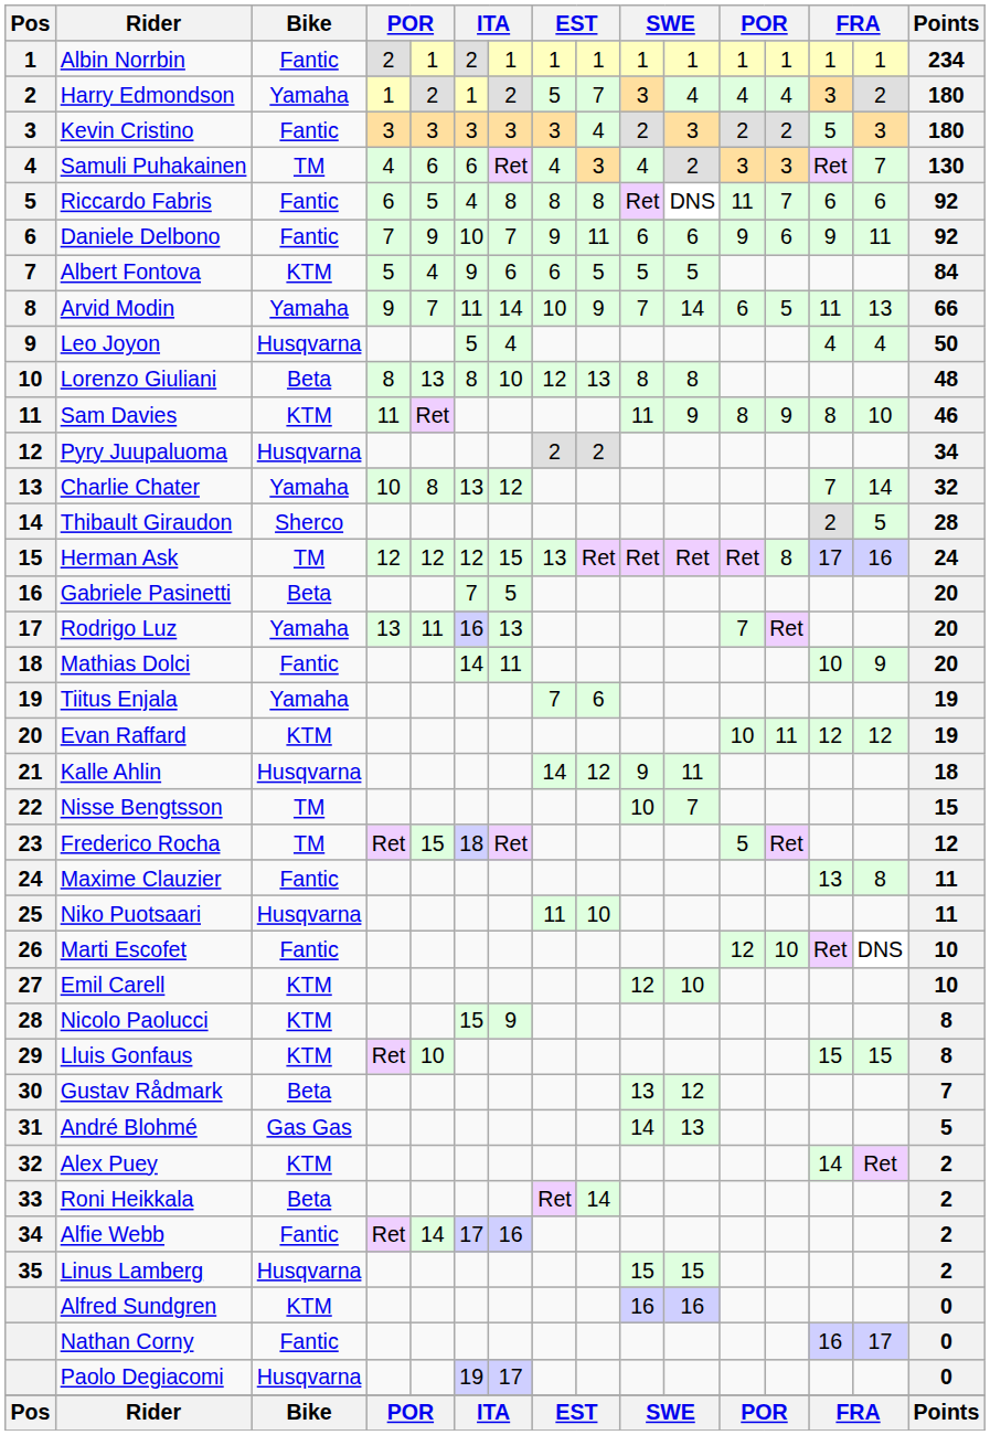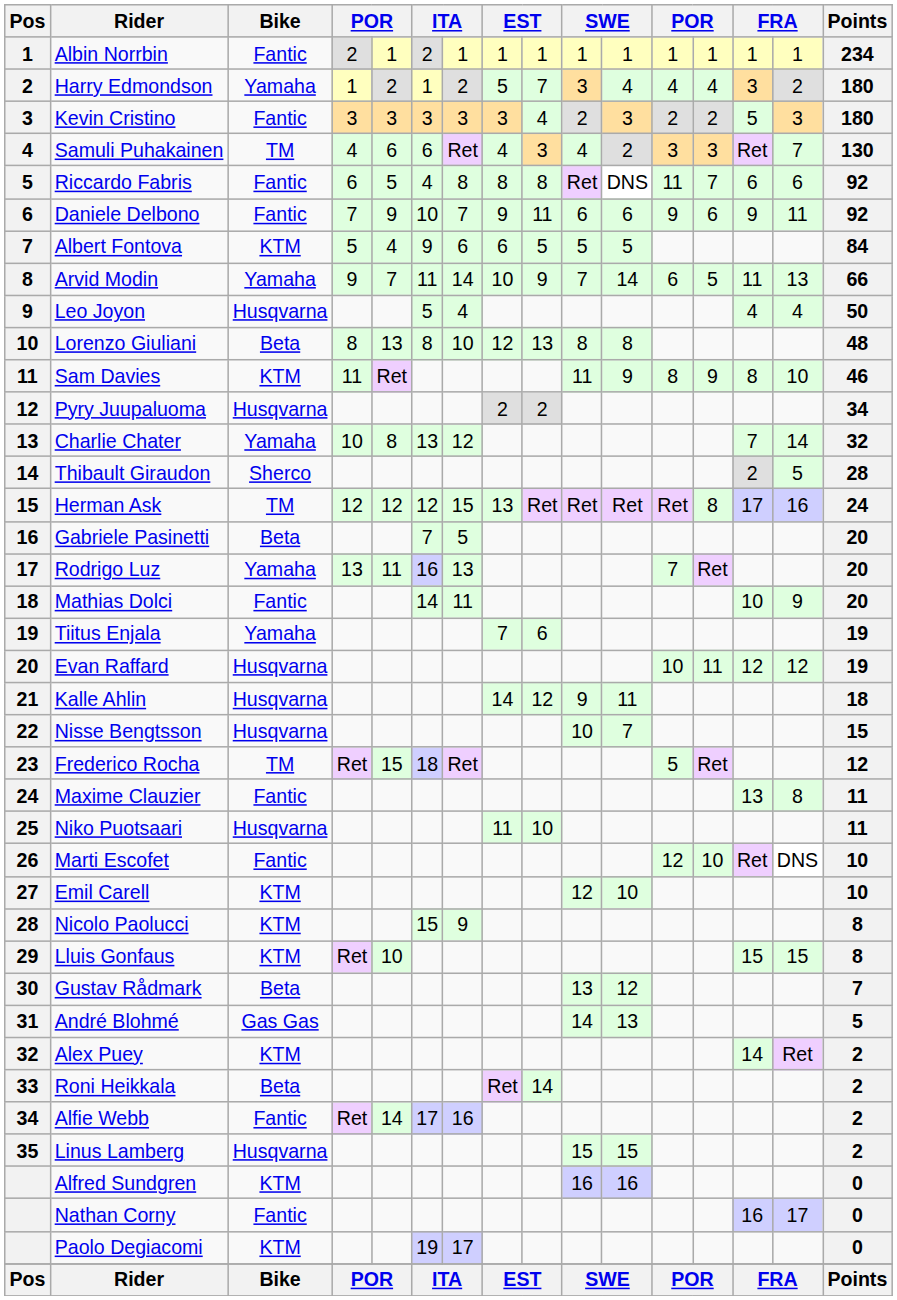 <table class="wikitable" style="font-size: 80%; text-align:center">
 <tr valign="top">
 <th valign="middle">Pos</th>
 <th valign="middle">Rider</th>
 <th valign="middle">Bike</th>
 <th colspan=2><a href='#'>POR</a><br></th>
 <th colspan=2><a href='#'>ITA</a><br></th>
 <th colspan=2><a href='#'>EST</a><br></th>
 <th colspan=2><a href='#'>SWE</a><br></th>
 <th colspan=2><a href='#'>POR</a><br></th>
 <th colspan=2><a href='#'>FRA</a><br></th>
 <th valign="middle">Points</th>
 </tr>
 <tr>
 <th>1</th>
 <td align=left> <a href='#'>Albin Norrbin</a></td>
 <td><a href='#'>Fantic</a></td>
 <td style="background:#dfdfdf;">2</td>
 <td style="background:#ffffbf;">1</td>
 <td style="background:#dfdfdf;">2</td>
 <td style="background:#ffffbf;">1</td>
 <td style="background:#ffffbf;">1</td>
 <td style="background:#ffffbf;">1</td>
 <td style="background:#ffffbf;">1</td>
 <td style="background:#ffffbf;">1</td>
 <td style="background:#ffffbf;">1</td>
 <td style="background:#ffffbf;">1</td>
 <td style="background:#ffffbf;">1</td>
 <td style="background:#ffffbf;">1</td>
 <th>234</th>
 </tr>
 <tr>
 <th>2</th>
 <td align=left> <a href='#'>Harry Edmondson</a></td>
 <td><a href='#'>Yamaha</a></td>
 <td style="background:#ffffbf;">1</td>
 <td style="background:#dfdfdf;">2</td>
 <td style="background:#ffffbf;">1</td>
 <td style="background:#dfdfdf;">2</td>
 <td style="background:#dfffdf;">5</td>
 <td style="background:#dfffdf;">7</td>
 <td style="background:#ffdf9f;">3</td>
 <td style="background:#dfffdf;">4</td>
 <td style="background:#dfffdf;">4</td>
 <td style="background:#dfffdf;">4</td>
 <td style="background:#ffdf9f;">3</td>
 <td style="background:#dfdfdf;">2</td>
 <th>180</th>
 </tr>
 <tr>
 <th>3</th>
 <td align=left> <a href='#'>Kevin Cristino</a></td>
 <td><a href='#'>Fantic</a></td>
 <td style="background:#ffdf9f;">3</td>
 <td style="background:#ffdf9f;">3</td>
 <td style="background:#ffdf9f;">3</td>
 <td style="background:#ffdf9f;">3</td>
 <td style="background:#ffdf9f;">3</td>
 <td style="background:#dfffdf;">4</td>
 <td style="background:#dfdfdf;">2</td>
 <td style="background:#ffdf9f;">3</td>
 <td style="background:#dfdfdf;">2</td>
 <td style="background:#dfdfdf;">2</td>
 <td style="background:#dfffdf;">5</td>
 <td style="background:#ffdf9f;">3</td>
 <th>180</th>
 </tr>
 <tr>
 <th>4</th>
 <td align=left> <a href='#'>Samuli Puhakainen</a></td>
 <td><a href='#'>TM</a></td>
 <td style="background:#dfffdf;">4</td>
 <td style="background:#dfffdf;">6</td>
 <td style="background:#dfffdf;">6</td>
 <td style="background:#efcfff;">Ret</td>
 <td style="background:#dfffdf;">4</td>
 <td style="background:#ffdf9f;">3</td>
 <td style="background:#dfffdf;">4</td>
 <td style="background:#dfdfdf;">2</td>
 <td style="background:#ffdf9f;">3</td>
 <td style="background:#ffdf9f;">3</td>
 <td style="background:#efcfff;">Ret</td>
 <td style="background:#dfffdf;">7</td>
 <th>130</th>
 </tr>
 <tr>
 <th>5</th>
 <td align=left> <a href='#'>Riccardo Fabris</a></td>
 <td><a href='#'>Fantic</a></td>
 <td style="background:#dfffdf;">6</td>
 <td style="background:#dfffdf;">5</td>
 <td style="background:#dfffdf;">4</td>
 <td style="background:#dfffdf;">8</td>
 <td style="background:#dfffdf;">8</td>
 <td style="background:#dfffdf;">8</td>
 <td style="background:#efcfff;">Ret</td>
 <td style="background:#ffffff;">DNS</td>
 <td style="background:#dfffdf;">11</td>
 <td style="background:#dfffdf;">7</td>
 <td style="background:#dfffdf;">6</td>
 <td style="background:#dfffdf;">6</td>
 <th>92</th>
 </tr>
 <tr>
 <th>6</th>
 <td align=left> <a href='#'>Daniele Delbono</a></td>
 <td><a href='#'>Fantic</a></td>
 <td style="background:#dfffdf;">7</td>
 <td style="background:#dfffdf;">9</td>
 <td style="background:#dfffdf;">10</td>
 <td style="background:#dfffdf;">7</td>
 <td style="background:#dfffdf;">9</td>
 <td style="background:#dfffdf;">11</td>
 <td style="background:#dfffdf;">6</td>
 <td style="background:#dfffdf;">6</td>
 <td style="background:#dfffdf;">9</td>
 <td style="background:#dfffdf;">6</td>
 <td style="background:#dfffdf;">9</td>
 <td style="background:#dfffdf;">11</td>
 <th>92</th>
 </tr>
 <tr>
 <th>7</th>
 <td align=left> <a href='#'>Albert Fontova</a></td>
 <td><a href='#'>KTM</a></td>
 <td style="background:#dfffdf;">5</td>
 <td style="background:#dfffdf;">4</td>
 <td style="background:#dfffdf;">9</td>
 <td style="background:#dfffdf;">6</td>
 <td style="background:#dfffdf;">6</td>
 <td style="background:#dfffdf;">5</td>
 <td style="background:#dfffdf;">5</td>
 <td style="background:#dfffdf;">5</td>
 <td></td>
 <td></td>
 <td></td>
 <td></td>
 <th>84</th>
 </tr>
 <tr>
 <th>8</th>
 <td align=left> <a href='#'>Arvid Modin</a></td>
 <td><a href='#'>Yamaha</a></td>
 <td style="background:#dfffdf;">9</td>
 <td style="background:#dfffdf;">7</td>
 <td style="background:#dfffdf;">11</td>
 <td style="background:#dfffdf;">14</td>
 <td style="background:#dfffdf;">10</td>
 <td style="background:#dfffdf;">9</td>
 <td style="background:#dfffdf;">7</td>
 <td style="background:#dfffdf;">14</td>
 <td style="background:#dfffdf;">6</td>
 <td style="background:#dfffdf;">5</td>
 <td style="background:#dfffdf;">11</td>
 <td style="background:#dfffdf;">13</td>
 <th>66</th>
 </tr>
 <tr>
 <th>9</th>
 <td align=left> <a href='#'>Leo Joyon</a></td>
 <td><a href='#'>Husqvarna</a></td>
 <td></td>
 <td></td>
 <td style="background:#dfffdf;">5</td>
 <td style="background:#dfffdf;">4</td>
 <td></td>
 <td></td>
 <td></td>
 <td></td>
 <td></td>
 <td></td>
 <td style="background:#dfffdf;">4</td>
 <td style="background:#dfffdf;">4</td>
 <th>50</th>
 </tr>
 <tr>
 <th>10</th>
 <td align=left> <a href='#'>Lorenzo Giuliani</a></td>
 <td><a href='#'>Beta</a></td>
 <td style="background:#dfffdf;">8</td>
 <td style="background:#dfffdf;">13</td>
 <td style="background:#dfffdf;">8</td>
 <td style="background:#dfffdf;">10</td>
 <td style="background:#dfffdf;">12</td>
 <td style="background:#dfffdf;">13</td>
 <td style="background:#dfffdf;">8</td>
 <td style="background:#dfffdf;">8</td>
 <td></td>
 <td></td>
 <td></td>
 <td></td>
 <th>48</th>
 </tr>
 <tr>
 <th>11</th>
 <td align=left> <a href='#'>Sam Davies</a></td>
 <td><a href='#'>KTM</a></td>
 <td style="background:#dfffdf;">11</td>
 <td style="background:#efcfff;">Ret</td>
 <td></td>
 <td></td>
 <td></td>
 <td></td>
 <td style="background:#dfffdf;">11</td>
 <td style="background:#dfffdf;">9</td>
 <td style="background:#dfffdf;">8</td>
 <td style="background:#dfffdf;">9</td>
 <td style="background:#dfffdf;">8</td>
 <td style="background:#dfffdf;">10</td>
 <th>46</th>
 </tr>
 <tr>
 <th>12</th>
 <td align=left> <a href='#'>Pyry Juupaluoma</a></td>
 <td><a href='#'>Husqvarna</a></td>
 <td></td>
 <td></td>
 <td></td>
 <td></td>
 <td style="background:#dfdfdf;">2</td>
 <td style="background:#dfdfdf;">2</td>
 <td></td>
 <td></td>
 <td></td>
 <td></td>
 <td></td>
 <td></td>
 <th>34</th>
 </tr>
 <tr>
 <th>13</th>
 <td align=left> <a href='#'>Charlie Chater</a></td>
 <td><a href='#'>Yamaha</a></td>
 <td style="background:#dfffdf;">10</td>
 <td style="background:#dfffdf;">8</td>
 <td style="background:#dfffdf;">13</td>
 <td style="background:#dfffdf;">12</td>
 <td></td>
 <td></td>
 <td></td>
 <td></td>
 <td></td>
 <td></td>
 <td style="background:#dfffdf;">7</td>
 <td style="background:#dfffdf;">14</td>
 <th>32</th>
 </tr>
 <tr>
 <th>14</th>
 <td align=left> <a href='#'>Thibault Giraudon</a></td>
 <td><a href='#'>Sherco</a></td>
 <td></td>
 <td></td>
 <td></td>
 <td></td>
 <td></td>
 <td></td>
 <td></td>
 <td></td>
 <td></td>
 <td></td>
 <td style="background:#dfdfdf;">2</td>
 <td style="background:#dfffdf;">5</td>
 <th>28</th>
 </tr>
 <tr>
 <th>15</th>
 <td align=left> <a href='#'>Herman Ask</a></td>
 <td><a href='#'>TM</a></td>
 <td style="background:#dfffdf;">12</td>
 <td style="background:#dfffdf;">12</td>
 <td style="background:#dfffdf;">12</td>
 <td style="background:#dfffdf;">15</td>
 <td style="background:#dfffdf;">13</td>
 <td style="background:#efcfff;">Ret</td>
 <td style="background:#efcfff;">Ret</td>
 <td style="background:#efcfff;">Ret</td>
 <td style="background:#efcfff;">Ret</td>
 <td style="background:#dfffdf;">8</td>
 <td style="background:#cfcfff;">17</td>
 <td style="background:#cfcfff;">16</td>
 <th>24</th>
 </tr>
 <tr>
 <th>16</th>
 <td align=left> <a href='#'>Gabriele Pasinetti</a></td>
 <td><a href='#'>Beta</a></td>
 <td></td>
 <td></td>
 <td style="background:#dfffdf;">7</td>
 <td style="background:#dfffdf;">5</td>
 <td></td>
 <td></td>
 <td></td>
 <td></td>
 <td></td>
 <td></td>
 <td></td>
 <td></td>
 <th>20</th>
 </tr>
 <tr>
 <th>17</th>
 <td align=left> <a href='#'>Rodrigo Luz</a></td>
 <td><a href='#'>Yamaha</a></td>
 <td style="background:#dfffdf;">13</td>
 <td style="background:#dfffdf;">11</td>
 <td style="background:#cfcfff;">16</td>
 <td style="background:#dfffdf;">13</td>
 <td></td>
 <td></td>
 <td></td>
 <td></td>
 <td style="background:#dfffdf;">7</td>
 <td style="background:#efcfff;">Ret</td>
 <td></td>
 <td></td>
 <th>20</th>
 </tr>
 <tr>
 <th>18</th>
 <td align=left> <a href='#'>Mathias Dolci</a></td>
 <td><a href='#'>Fantic</a></td>
 <td></td>
 <td></td>
 <td style="background:#dfffdf;">14</td>
 <td style="background:#dfffdf;">11</td>
 <td></td>
 <td></td>
 <td></td>
 <td></td>
 <td></td>
 <td></td>
 <td style="background:#dfffdf;">10</td>
 <td style="background:#dfffdf;">9</td>
 <th>20</th>
 </tr>
 <tr>
 <th>19</th>
 <td align=left> <a href='#'>Tiitus Enjala</a></td>
 <td><a href='#'>Yamaha</a></td>
 <td></td>
 <td></td>
 <td></td>
 <td></td>
 <td style="background:#dfffdf;">7</td>
 <td style="background:#dfffdf;">6</td>
 <td></td>
 <td></td>
 <td></td>
 <td></td>
 <td></td>
 <td></td>
 <th>19</th>
 </tr>
 <tr>
 <th>20</th>
 <td align=left> <a href='#'>Evan Raffard</a></td>
-<td><a href='#'>KTM</a></td>
+<td><a href='#'>Husqvarna</a></td>
 <td></td>
 <td></td>
 <td></td>
 <td></td>
 <td></td>
 <td></td>
 <td></td>
 <td></td>
 <td style="background:#dfffdf;">10</td>
 <td style="background:#dfffdf;">11</td>
 <td style="background:#dfffdf;">12</td>
 <td style="background:#dfffdf;">12</td>
 <th>19</th>
 </tr>
 <tr>
 <th>21</th>
 <td align=left> <a href='#'>Kalle Ahlin</a></td>
 <td><a href='#'>Husqvarna</a></td>
 <td></td>
 <td></td>
 <td></td>
 <td></td>
 <td style="background:#dfffdf;">14</td>
 <td style="background:#dfffdf;">12</td>
 <td style="background:#dfffdf;">9</td>
 <td style="background:#dfffdf;">11</td>
 <td></td>
 <td></td>
 <td></td>
 <td></td>
 <th>18</th>
 </tr>
 <tr>
 <th>22</th>
 <td align=left> <a href='#'>Nisse Bengtsson</a></td>
-<td><a href='#'>TM</a></td>
+<td><a href='#'>Husqvarna</a></td>
 <td></td>
 <td></td>
 <td></td>
 <td></td>
 <td></td>
 <td></td>
 <td style="background:#dfffdf;">10</td>
 <td style="background:#dfffdf;">7</td>
 <td></td>
 <td></td>
 <td></td>
 <td></td>
 <th>15</th>
 </tr>
 <tr>
 <th>23</th>
 <td align=left> <a href='#'>Frederico Rocha</a></td>
 <td><a href='#'>TM</a></td>
 <td style="background:#efcfff;">Ret</td>
 <td style="background:#dfffdf;">15</td>
 <td style="background:#cfcfff;">18</td>
 <td style="background:#efcfff;">Ret</td>
 <td></td>
 <td></td>
 <td></td>
 <td></td>
 <td style="background:#dfffdf;">5</td>
 <td style="background:#efcfff;">Ret</td>
 <td></td>
 <td></td>
 <th>12</th>
 </tr>
 <tr>
 <th>24</th>
 <td align=left> <a href='#'>Maxime Clauzier</a></td>
 <td><a href='#'>Fantic</a></td>
 <td></td>
 <td></td>
 <td></td>
 <td></td>
 <td></td>
 <td></td>
 <td></td>
 <td></td>
 <td></td>
 <td></td>
 <td style="background:#dfffdf;">13</td>
 <td style="background:#dfffdf;">8</td>
 <th>11</th>
 </tr>
 <tr>
 <th>25</th>
 <td align=left> <a href='#'>Niko Puotsaari</a></td>
 <td><a href='#'>Husqvarna</a></td>
 <td></td>
 <td></td>
 <td></td>
 <td></td>
 <td style="background:#dfffdf;">11</td>
 <td style="background:#dfffdf;">10</td>
 <td></td>
 <td></td>
 <td></td>
 <td></td>
 <td></td>
 <td></td>
 <th>11</th>
 </tr>
 <tr>
 <th>26</th>
 <td align=left> <a href='#'>Marti Escofet</a></td>
 <td><a href='#'>Fantic</a></td>
 <td></td>
 <td></td>
 <td></td>
 <td></td>
 <td></td>
 <td></td>
 <td></td>
 <td></td>
 <td style="background:#dfffdf;">12</td>
 <td style="background:#dfffdf;">10</td>
 <td style="background:#efcfff;">Ret</td>
 <td style="background:#ffffff;">DNS</td>
 <th>10</th>
 </tr>
 <tr>
 <th>27</th>
 <td align=left> <a href='#'>Emil Carell</a></td>
 <td><a href='#'>KTM</a></td>
 <td></td>
 <td></td>
 <td></td>
 <td></td>
 <td></td>
 <td></td>
 <td style="background:#dfffdf;">12</td>
 <td style="background:#dfffdf;">10</td>
 <td></td>
 <td></td>
 <td></td>
 <td></td>
 <th>10</th>
 </tr>
 <tr>
 <th>28</th>
 <td align=left> <a href='#'>Nicolo Paolucci</a></td>
 <td><a href='#'>KTM</a></td>
 <td></td>
 <td></td>
 <td style="background:#dfffdf;">15</td>
 <td style="background:#dfffdf;">9</td>
 <td></td>
 <td></td>
 <td></td>
 <td></td>
 <td></td>
 <td></td>
 <td></td>
 <td></td>
 <th>8</th>
 </tr>
 <tr>
 <th>29</th>
 <td align=left> <a href='#'>Lluis Gonfaus</a></td>
 <td><a href='#'>KTM</a></td>
 <td style="background:#efcfff;">Ret</td>
 <td style="background:#dfffdf;">10</td>
 <td></td>
 <td></td>
 <td></td>
 <td></td>
 <td></td>
 <td></td>
 <td></td>
 <td></td>
 <td style="background:#dfffdf;">15</td>
 <td style="background:#dfffdf;">15</td>
 <th>8</th>
 </tr>
 <tr>
 <th>30</th>
 <td align=left> <a href='#'>Gustav Rådmark</a></td>
 <td><a href='#'>Beta</a></td>
 <td></td>
 <td></td>
 <td></td>
 <td></td>
 <td></td>
 <td></td>
 <td style="background:#dfffdf;">13</td>
 <td style="background:#dfffdf;">12</td>
 <td></td>
 <td></td>
 <td></td>
 <td></td>
 <th>7</th>
 </tr>
 <tr>
 <th>31</th>
 <td align=left> <a href='#'>André Blohmé</a></td>
 <td><a href='#'>Gas Gas</a></td>
 <td></td>
 <td></td>
 <td></td>
 <td></td>
 <td></td>
 <td></td>
 <td style="background:#dfffdf;">14</td>
 <td style="background:#dfffdf;">13</td>
 <td></td>
 <td></td>
 <td></td>
 <td></td>
 <th>5</th>
 </tr>
 <tr>
 <th>32</th>
 <td align=left> <a href='#'>Alex Puey</a></td>
 <td><a href='#'>KTM</a></td>
 <td></td>
 <td></td>
 <td></td>
 <td></td>
 <td></td>
 <td></td>
 <td></td>
 <td></td>
 <td></td>
 <td></td>
 <td style="background:#dfffdf;">14</td>
 <td style="background:#efcfff;">Ret</td>
 <th>2</th>
 </tr>
 <tr>
 <th>33</th>
 <td align=left> <a href='#'>Roni Heikkala</a></td>
 <td><a href='#'>Beta</a></td>
 <td></td>
 <td></td>
 <td></td>
 <td></td>
 <td style="background:#efcfff;">Ret</td>
 <td style="background:#dfffdf;">14</td>
 <td></td>
 <td></td>
 <td></td>
 <td></td>
 <td></td>
 <td></td>
 <th>2</th>
 </tr>
 <tr>
 <th>34</th>
 <td align=left> <a href='#'>Alfie Webb</a></td>
 <td><a href='#'>Fantic</a></td>
 <td style="background:#efcfff;">Ret</td>
 <td style="background:#dfffdf;">14</td>
 <td style="background:#cfcfff;">17</td>
 <td style="background:#cfcfff;">16</td>
 <td></td>
 <td></td>
 <td></td>
 <td></td>
 <td></td>
 <td></td>
 <td></td>
 <td></td>
 <th>2</th>
 </tr>
 <tr>
 <th>35</th>
 <td align=left> <a href='#'>Linus Lamberg</a></td>
 <td><a href='#'>Husqvarna</a></td>
 <td></td>
 <td></td>
 <td></td>
 <td></td>
 <td></td>
 <td></td>
 <td style="background:#dfffdf;">15</td>
 <td style="background:#dfffdf;">15</td>
 <td></td>
 <td></td>
 <td></td>
 <td></td>
 <th>2</th>
 </tr>
 <tr>
 <th></th>
 <td align=left> <a href='#'>Alfred Sundgren</a></td>
 <td><a href='#'>KTM</a></td>
 <td></td>
 <td></td>
 <td></td>
 <td></td>
 <td></td>
 <td></td>
 <td style="background:#cfcfff;">16</td>
 <td style="background:#cfcfff;">16</td>
 <td></td>
 <td></td>
 <td></td>
 <td></td>
 <th>0</th>
 </tr>
 <tr>
 <th></th>
 <td align=left> <a href='#'>Nathan Corny</a></td>
 <td><a href='#'>Fantic</a></td>
 <td></td>
 <td></td>
 <td></td>
 <td></td>
 <td></td>
 <td></td>
 <td></td>
 <td></td>
 <td></td>
 <td></td>
 <td style="background:#cfcfff;">16</td>
 <td style="background:#cfcfff;">17</td>
 <th>0</th>
 </tr>
 <tr>
 <th></th>
 <td align=left> <a href='#'>Paolo Degiacomi</a></td>
-<td><a href='#'>Husqvarna</a></td>
+<td><a href='#'>KTM</a></td>
 <td></td>
 <td></td>
 <td style="background:#cfcfff;">19</td>
 <td style="background:#cfcfff;">17</td>
 <td></td>
 <td></td>
 <td></td>
 <td></td>
 <td></td>
 <td></td>
 <td></td>
 <td></td>
 <th>0</th>
 </tr>
 <tr>
 </tr>
 <tr valign="top">
 <th valign="middle">Pos</th>
 <th valign="middle">Rider</th>
 <th valign="middle">Bike</th>
 <th colspan=2><a href='#'>POR</a><br></th>
 <th colspan=2><a href='#'>ITA</a><br></th>
 <th colspan=2><a href='#'>EST</a><br></th>
 <th colspan=2><a href='#'>SWE</a><br></th>
 <th colspan=2><a href='#'>POR</a><br></th>
 <th colspan=2><a href='#'>FRA</a><br></th>
 <th valign="middle">Points</th>
 </tr>
 <tr>
 </tr>
 </table>
